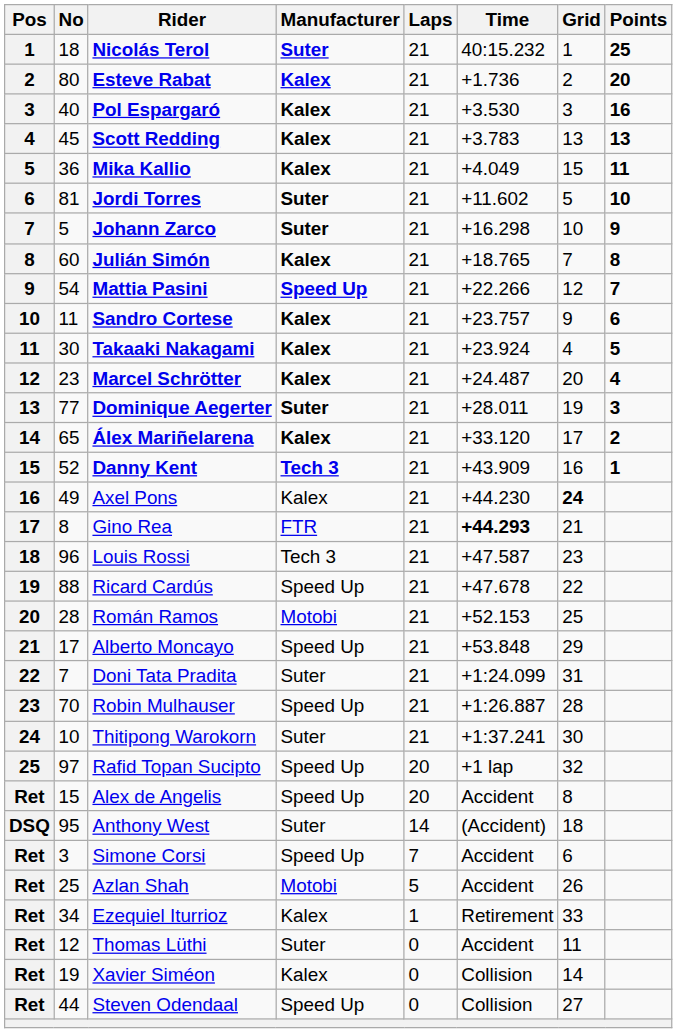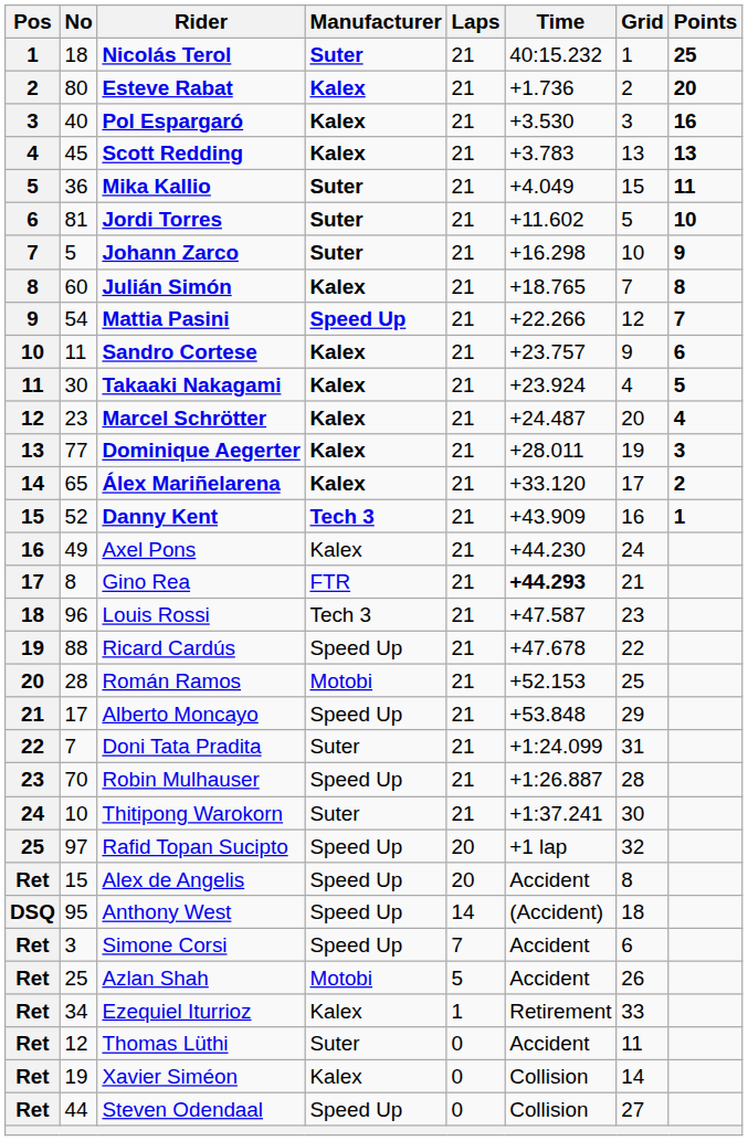 <table class="wikitable" style="font-size: 95%;">
 <tr>
 <th>Pos</th>
 <th>No</th>
 <th>Rider</th>
 <th>Manufacturer</th>
 <th>Laps</th>
 <th>Time</th>
 <th>Grid</th>
 <th>Points</th>
 </tr>
 <tr>
 <th>1</th>
 <td>18</td>
 <td> <strong><a href='#'>Nicolás Terol</a></strong></td>
 <td><strong><a href='#'>Suter</a></strong></td>
 <td>21</td>
 <td>40:15.232</td>
 <td>1</td>
 <td><strong>25</strong></td>
 </tr>
 <tr>
 <th>2</th>
 <td>80</td>
 <td> <strong><a href='#'>Esteve Rabat</a></strong></td>
 <td><strong><a href='#'>Kalex</a></strong></td>
 <td>21</td>
 <td>+1.736</td>
 <td>2</td>
 <td><strong>20</strong></td>
 </tr>
 <tr>
 <th>3</th>
 <td>40</td>
 <td> <strong><a href='#'>Pol Espargaró</a></strong></td>
 <td><strong>Kalex</strong></td>
 <td>21</td>
 <td>+3.530</td>
 <td>3</td>
 <td><strong>16</strong></td>
 </tr>
 <tr>
 <th>4</th>
 <td>45</td>
 <td> <strong><a href='#'>Scott Redding</a></strong></td>
 <td><strong>Kalex</strong></td>
 <td>21</td>
 <td>+3.783</td>
 <td>13</td>
 <td><strong>13</strong></td>
 </tr>
 <tr>
 <th>5</th>
 <td>36</td>
 <td> <strong><a href='#'>Mika Kallio</a></strong></td>
-<td><strong>Kalex</strong></td>
+<td><strong>Suter</strong></td>
 <td>21</td>
 <td>+4.049</td>
 <td>15</td>
 <td><strong>11</strong></td>
 </tr>
 <tr>
 <th>6</th>
 <td>81</td>
 <td> <strong><a href='#'>Jordi Torres</a></strong></td>
 <td><strong>Suter</strong></td>
 <td>21</td>
 <td>+11.602</td>
 <td>5</td>
 <td><strong>10</strong></td>
 </tr>
 <tr>
 <th>7</th>
 <td>5</td>
 <td> <strong><a href='#'>Johann Zarco</a></strong></td>
 <td><strong>Suter</strong></td>
 <td>21</td>
 <td>+16.298</td>
 <td>10</td>
 <td><strong>9</strong></td>
 </tr>
 <tr>
 <th>8</th>
 <td>60</td>
 <td> <strong><a href='#'>Julián Simón</a></strong></td>
 <td><strong>Kalex</strong></td>
 <td>21</td>
 <td>+18.765</td>
 <td>7</td>
 <td><strong>8</strong></td>
 </tr>
 <tr>
 <th>9</th>
 <td>54</td>
 <td> <strong><a href='#'>Mattia Pasini</a></strong></td>
 <td><strong><a href='#'>Speed Up</a></strong></td>
 <td>21</td>
 <td>+22.266</td>
 <td>12</td>
 <td><strong>7</strong></td>
 </tr>
 <tr>
 <th>10</th>
 <td>11</td>
 <td> <strong><a href='#'>Sandro Cortese</a></strong></td>
 <td><strong>Kalex</strong></td>
 <td>21</td>
 <td>+23.757</td>
 <td>9</td>
 <td><strong>6</strong></td>
 </tr>
 <tr>
 <th>11</th>
 <td>30</td>
 <td> <strong><a href='#'>Takaaki Nakagami</a></strong></td>
 <td><strong>Kalex</strong></td>
 <td>21</td>
 <td>+23.924</td>
 <td>4</td>
 <td><strong>5</strong></td>
 </tr>
 <tr>
 <th>12</th>
 <td>23</td>
 <td> <strong><a href='#'>Marcel Schrötter</a></strong></td>
 <td><strong>Kalex</strong></td>
 <td>21</td>
 <td>+24.487</td>
 <td>20</td>
 <td><strong>4</strong></td>
 </tr>
 <tr>
 <th>13</th>
 <td>77</td>
 <td> <strong><a href='#'>Dominique Aegerter</a></strong></td>
-<td><strong>Suter</strong></td>
+<td><strong>Kalex</strong></td>
 <td>21</td>
 <td>+28.011</td>
 <td>19</td>
 <td><strong>3</strong></td>
 </tr>
 <tr>
 <th>14</th>
 <td>65</td>
 <td> <strong><a href='#'>Álex Mariñelarena</a></strong></td>
 <td><strong>Kalex</strong></td>
 <td>21</td>
 <td>+33.120</td>
 <td>17</td>
 <td><strong>2</strong></td>
 </tr>
 <tr>
 <th>15</th>
 <td>52</td>
 <td> <strong><a href='#'>Danny Kent</a></strong></td>
 <td><strong><a href='#'>Tech 3</a></strong></td>
 <td>21</td>
 <td>+43.909</td>
 <td>16</td>
 <td><strong>1</strong></td>
 </tr>
 <tr>
 <th>16</th>
 <td>49</td>
 <td> <a href='#'>Axel Pons</a></td>
 <td>Kalex</td>
 <td>21</td>
 <td>+44.230</td>
-<td><strong>24</strong></td>
+<td>24</td>
 <td></td>
 </tr>
 <tr>
 <th>17</th>
 <td>8</td>
 <td> <a href='#'>Gino Rea</a></td>
 <td><a href='#'>FTR</a></td>
 <td>21</td>
 <td><strong>+44.293</strong></td>
 <td>21</td>
 <td></td>
 </tr>
 <tr>
 <th>18</th>
 <td>96</td>
 <td> <a href='#'>Louis Rossi</a></td>
 <td>Tech 3</td>
 <td>21</td>
 <td>+47.587</td>
 <td>23</td>
 <td></td>
 </tr>
 <tr>
 <th>19</th>
 <td>88</td>
 <td> <a href='#'>Ricard Cardús</a></td>
 <td>Speed Up</td>
 <td>21</td>
 <td>+47.678</td>
 <td>22</td>
 <td></td>
 </tr>
 <tr>
 <th>20</th>
 <td>28</td>
 <td> <a href='#'>Román Ramos</a></td>
 <td><a href='#'>Motobi</a></td>
 <td>21</td>
 <td>+52.153</td>
 <td>25</td>
 <td></td>
 </tr>
 <tr>
 <th>21</th>
 <td>17</td>
 <td> <a href='#'>Alberto Moncayo</a></td>
 <td>Speed Up</td>
 <td>21</td>
 <td>+53.848</td>
 <td>29</td>
 <td></td>
 </tr>
 <tr>
 <th>22</th>
 <td>7</td>
 <td> <a href='#'>Doni Tata Pradita</a></td>
 <td>Suter</td>
 <td>21</td>
 <td>+1:24.099</td>
 <td>31</td>
 <td></td>
 </tr>
 <tr>
 <th>23</th>
 <td>70</td>
 <td> <a href='#'>Robin Mulhauser</a></td>
 <td>Speed Up</td>
 <td>21</td>
 <td>+1:26.887</td>
 <td>28</td>
 <td></td>
 </tr>
 <tr>
 <th>24</th>
 <td>10</td>
 <td> <a href='#'>Thitipong Warokorn</a></td>
 <td>Suter</td>
 <td>21</td>
 <td>+1:37.241</td>
 <td>30</td>
 <td></td>
 </tr>
 <tr>
 <th>25</th>
 <td>97</td>
 <td> <a href='#'>Rafid Topan Sucipto</a></td>
 <td>Speed Up</td>
 <td>20</td>
 <td>+1 lap</td>
 <td>32</td>
 <td></td>
 </tr>
 <tr>
 <th>Ret</th>
 <td>15</td>
 <td> <a href='#'>Alex de Angelis</a></td>
 <td>Speed Up</td>
 <td>20</td>
 <td>Accident</td>
 <td>8</td>
 <td></td>
 </tr>
 <tr>
 <th>DSQ</th>
 <td>95</td>
 <td> <a href='#'>Anthony West</a></td>
-<td>Suter</td>
+<td>Speed Up</td>
 <td>14</td>
 <td>(Accident)</td>
 <td>18</td>
 <td></td>
 </tr>
 <tr>
 <th>Ret</th>
 <td>3</td>
 <td> <a href='#'>Simone Corsi</a></td>
 <td>Speed Up</td>
 <td>7</td>
 <td>Accident</td>
 <td>6</td>
 <td></td>
 </tr>
 <tr>
 <th>Ret</th>
 <td>25</td>
 <td> <a href='#'>Azlan Shah</a></td>
 <td><a href='#'>Motobi</a></td>
 <td>5</td>
 <td>Accident</td>
 <td>26</td>
 <td></td>
 </tr>
 <tr>
 <th>Ret</th>
 <td>34</td>
 <td> <a href='#'>Ezequiel Iturrioz</a></td>
 <td>Kalex</td>
 <td>1</td>
 <td>Retirement</td>
 <td>33</td>
 <td></td>
 </tr>
 <tr>
 <th>Ret</th>
 <td>12</td>
 <td> <a href='#'>Thomas Lüthi</a></td>
 <td>Suter</td>
 <td>0</td>
 <td>Accident</td>
 <td>11</td>
 <td></td>
 </tr>
 <tr>
 <th>Ret</th>
 <td>19</td>
 <td> <a href='#'>Xavier Siméon</a></td>
 <td>Kalex</td>
 <td>0</td>
 <td>Collision</td>
 <td>14</td>
 <td></td>
 </tr>
 <tr>
 <th>Ret</th>
 <td>44</td>
 <td> <a href='#'>Steven Odendaal</a></td>
 <td>Speed Up</td>
 <td>0</td>
 <td>Collision</td>
 <td>27</td>
 <td></td>
 </tr>
 <tr>
 <th colspan=8></th>
 </tr>
 </table>
